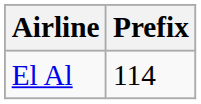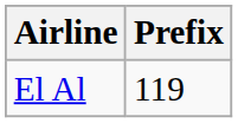 <table class="wikitable">
 <tr>
 <th>Airline</th>
 <th>Prefix</th>
 </tr>
 <tr>
 <td><a href='#'>El Al</a></td>
-<td>114</td>
+<td>119</td>
 </tr>
 </table>
